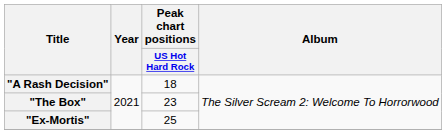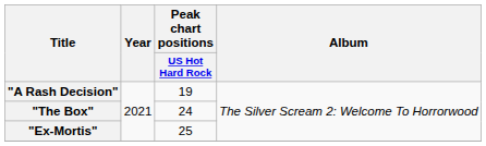 <table class="wikitable plainrowheaders" style="text-align:center;">
 <tr>
 <th scope="col" rowspan="2">Title</th>
 <th scope="col" rowspan="2">Year</th>
 <th scope="col">Peak chart positions</th>
 <th scope="col" rowspan="2">Album</th>
 </tr>
 <tr style="font-size:smaller">
 <th style="width:30px;"><a href='#'>US Hot Hard Rock</a></th>
 </tr>
 <tr>
 <th scope="row">"A Rash Decision"</th>
 <td rowspan="3">2021</td>
-<td>18</td>
+<td>19</td>
 <td rowspan="3"><em>The Silver Scream 2: Welcome To Horrorwood</em></td>
 </tr>
 <tr>
 <th scope="row">"The Box"<br></th>
-<td>23</td>
+<td>24</td>
 </tr>
 <tr>
 <th scope="row">"Ex-Mortis"</th>
 <td>25</td>
 </tr>
 <tr>
 </tr>
 </table>
